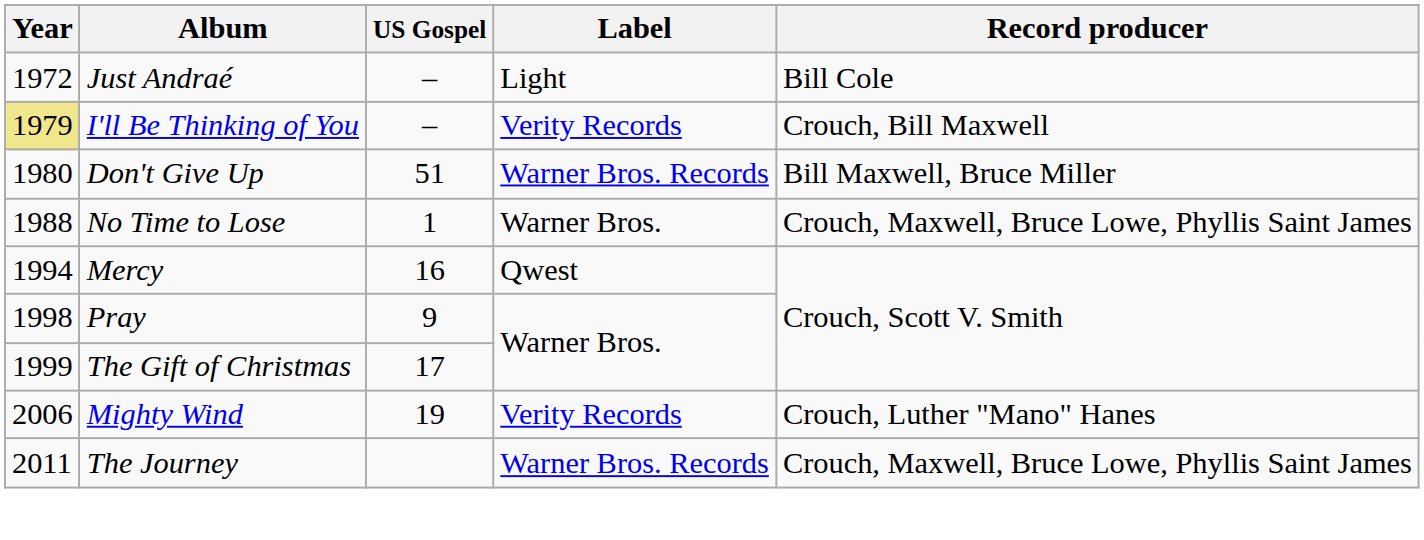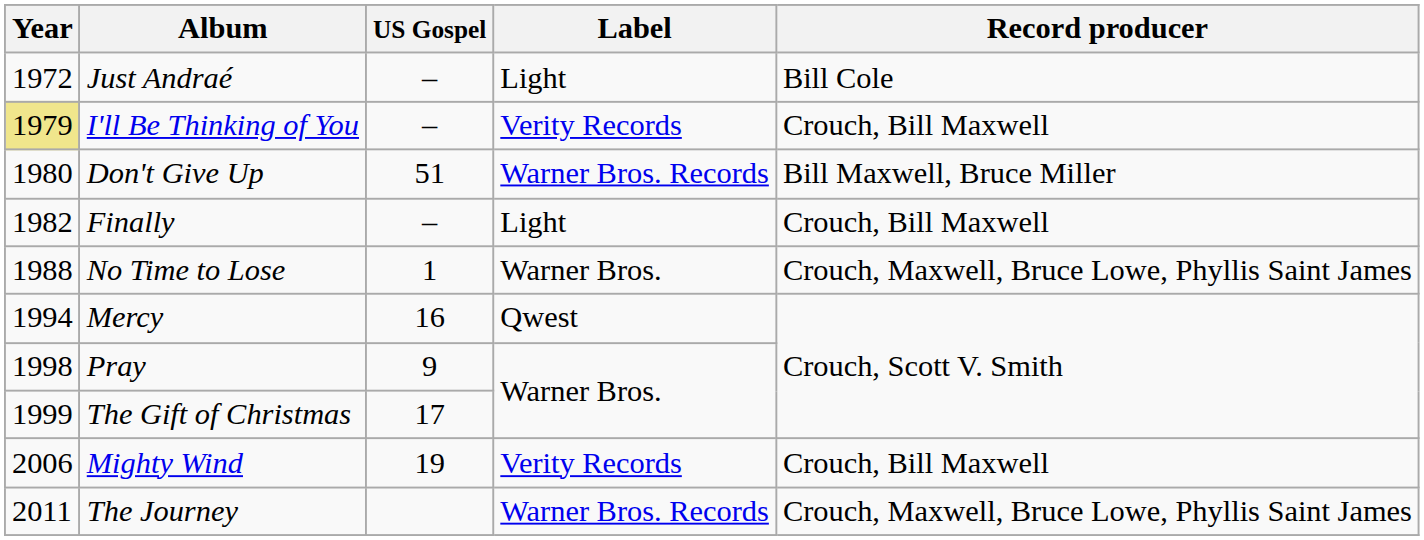 <table class="wikitable">
 <tr>
 <th>Year</th>
 <th>Album</th>
 <th><small>US Gospel</small></th>
 <th>Label</th>
 <th>Record producer</th>
 </tr>
 <tr>
 <td>1972</td>
 <td><em>Just Andraé</em></td>
 <td style="text-align:center;">–</td>
 <td>Light</td>
 <td>Bill Cole</td>
 </tr>
 <tr>
 <td style="background: khaki;">1979</td>
 <td><em><a href='#'>I'll Be Thinking of You</a></em></td>
 <td style="text-align:center;">–</td>
 <td><a href='#'>Verity Records</a></td>
 <td>Crouch, Bill Maxwell</td>
 </tr>
 <tr>
 <td>1980</td>
 <td><em>Don't Give Up</em></td>
 <td style="text-align:center;">51 </td>
 <td><a href='#'>Warner Bros. Records</a></td>
 <td>Bill Maxwell,  Bruce Miller</td>
+</tr>
+<tr>
+<td>1982</td>
+<td><em>Finally</em></td>
+<td style="text-align:center;">–</td>
+<td>Light</td>
+<td>Crouch, Bill Maxwell</td>
 </tr>
 <tr>
 <td>1988</td>
 <td><em>No Time to Lose</em></td>
 <td style="text-align:center;">1</td>
 <td>Warner Bros.</td>
 <td>Crouch, Maxwell, Bruce Lowe, Phyllis Saint James</td>
 </tr>
 <tr>
 <td>1994</td>
 <td><em>Mercy</em></td>
 <td style="text-align:center;">16</td>
 <td>Qwest</td>
 <td rowspan="3">Crouch, Scott V. Smith</td>
 </tr>
 <tr>
 <td>1998</td>
 <td><em>Pray</em></td>
 <td style="text-align:center;">9</td>
 <td rowspan="2">Warner Bros.</td>
 </tr>
 <tr>
 <td>1999</td>
 <td><em>The Gift of Christmas</em></td>
 <td style="text-align:center;">17</td>
 </tr>
 <tr>
 <td>2006</td>
 <td><em><a href='#'>Mighty Wind</a></em></td>
 <td style="text-align:center;">19</td>
 <td><a href='#'>Verity Records</a></td>
-<td>Crouch, Luther "Mano" Hanes</td>
+<td>Crouch, Bill Maxwell</td>
 </tr>
 <tr>
 <td>2011</td>
 <td><em>The Journey</em></td>
 <td style="text-align:center;"></td>
 <td><a href='#'>Warner Bros. Records</a></td>
 <td>Crouch, Maxwell, Bruce Lowe, Phyllis Saint James</td>
 </tr>
 </table>
